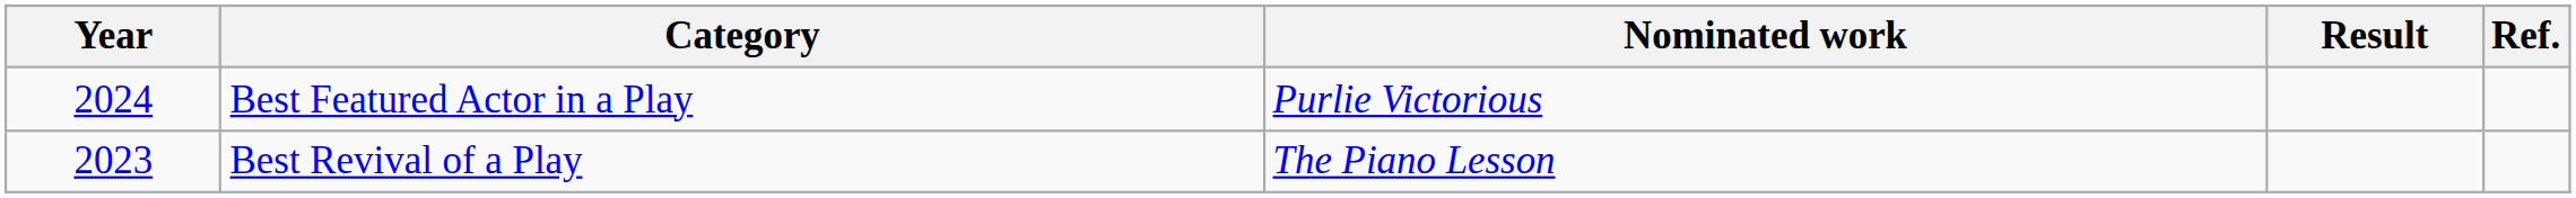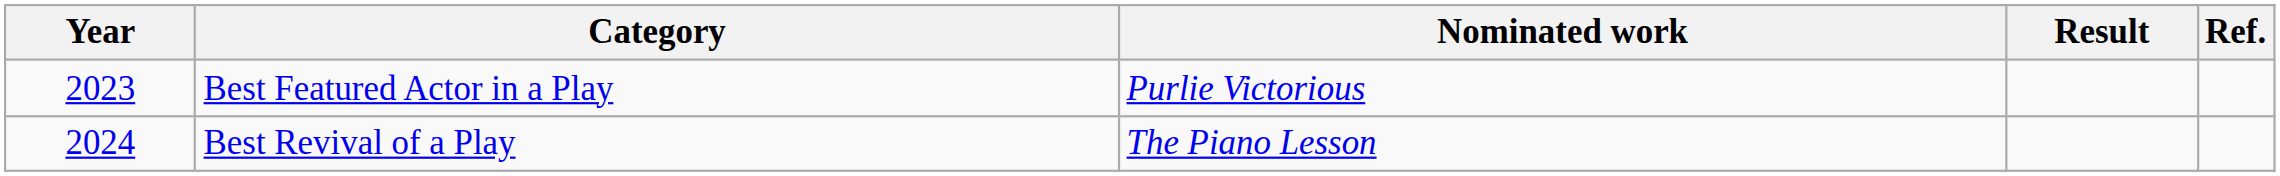 <table class=wikitable>
 <tr>
 <th scope="col" style="width:5em;">Year</th>
 <th scope="col" style="width:26em;">Category</th>
 <th scope="col" style="width:25em;">Nominated work</th>
 <th scope="col" style="width:5em;">Result</th>
 <th>Ref.</th>
 </tr>
 <tr>
-<td style="text-align:center;"><a href='#'>2024</a></td>
+<td style="text-align:center;"><a href='#'>2023</a></td>
 <td><a href='#'>Best Featured Actor in a Play</a></td>
 <td><em><a href='#'>Purlie Victorious</a></em></td>
 <td></td>
 <td></td>
 </tr>
 <tr>
-<td style="text-align:center;"><a href='#'>2023</a></td>
+<td style="text-align:center;"><a href='#'>2024</a></td>
 <td><a href='#'>Best Revival of a Play</a></td>
 <td><em><a href='#'>The Piano Lesson</a></em></td>
 <td></td>
 <td style="text-align:center;"></td>
 </tr>
 </table>
